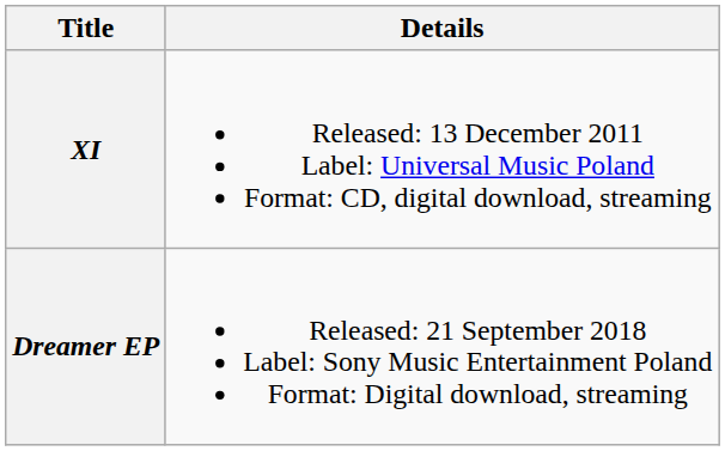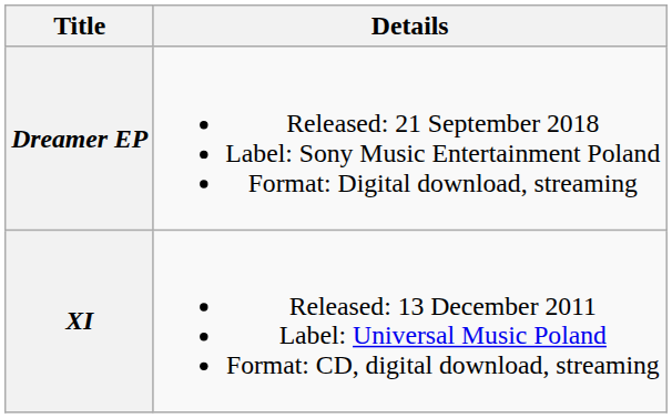 <table class="wikitable plainrowheaders" style="text-align:center;">
 <tr>
 <th scope="col">Title</th>
 <th scope="col">Details</th>
 </tr>
 <tr>
+<th scope="row"><em>Dreamer EP</em></th>
+<td><br><ul><li>Released: 21 September 2018</li><li>Label: Sony Music Entertainment Poland</li><li>Format: Digital download, streaming</li></ul></td>
+</tr>
+<tr>
 <th scope="row"><em>XI</em></th>
 <td><br><ul><li>Released: 13 December 2011</li><li>Label: <a href='#'>Universal Music Poland</a></li><li>Format: CD, digital download, streaming</li></ul></td>
 </tr>
-<tr>
-<th scope="row"><em>Dreamer EP</em></th>
-<td><br><ul><li>Released: 21 September 2018</li><li>Label: Sony Music Entertainment Poland</li><li>Format: Digital download, streaming</li></ul></td>
-</tr>
 </table>
